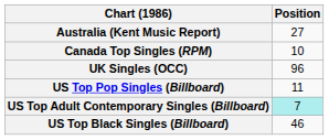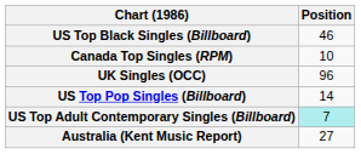 <table class="wikitable sortable plainrowheaders" style="text-align:center">
 <tr>
 <th scope="col">Chart (1986)</th>
 <th scope="col">Position</th>
 </tr>
 <tr>
-<th scope="row">Australia (Kent Music Report)</th>
-<td>27</td>
+<th scope="row">US Top Black Singles (<em>Billboard</em>)</th>
+<td>46</td>
 </tr>
 <tr>
 <th scope="row">Canada Top Singles (<em>RPM</em>)</th>
 <td>10</td>
 </tr>
 <tr>
 <th scope="row">UK Singles (OCC)</th>
 <td>96</td>
 </tr>
 <tr>
 <th scope="row">US <a href='#'>Top Pop Singles</a> (<em>Billboard</em>)</th>
-<td>11</td>
+<td>14</td>
 </tr>
 <tr>
 <th scope="row">US Top Adult Contemporary Singles (<em>Billboard</em>)</th>
 <td style="background: paleturquoise;">7</td>
 </tr>
 <tr>
-<th scope="row">US Top Black Singles (<em>Billboard</em>)</th>
-<td>46</td>
+<th scope="row">Australia (Kent Music Report)</th>
+<td>27</td>
 </tr>
 </table>
